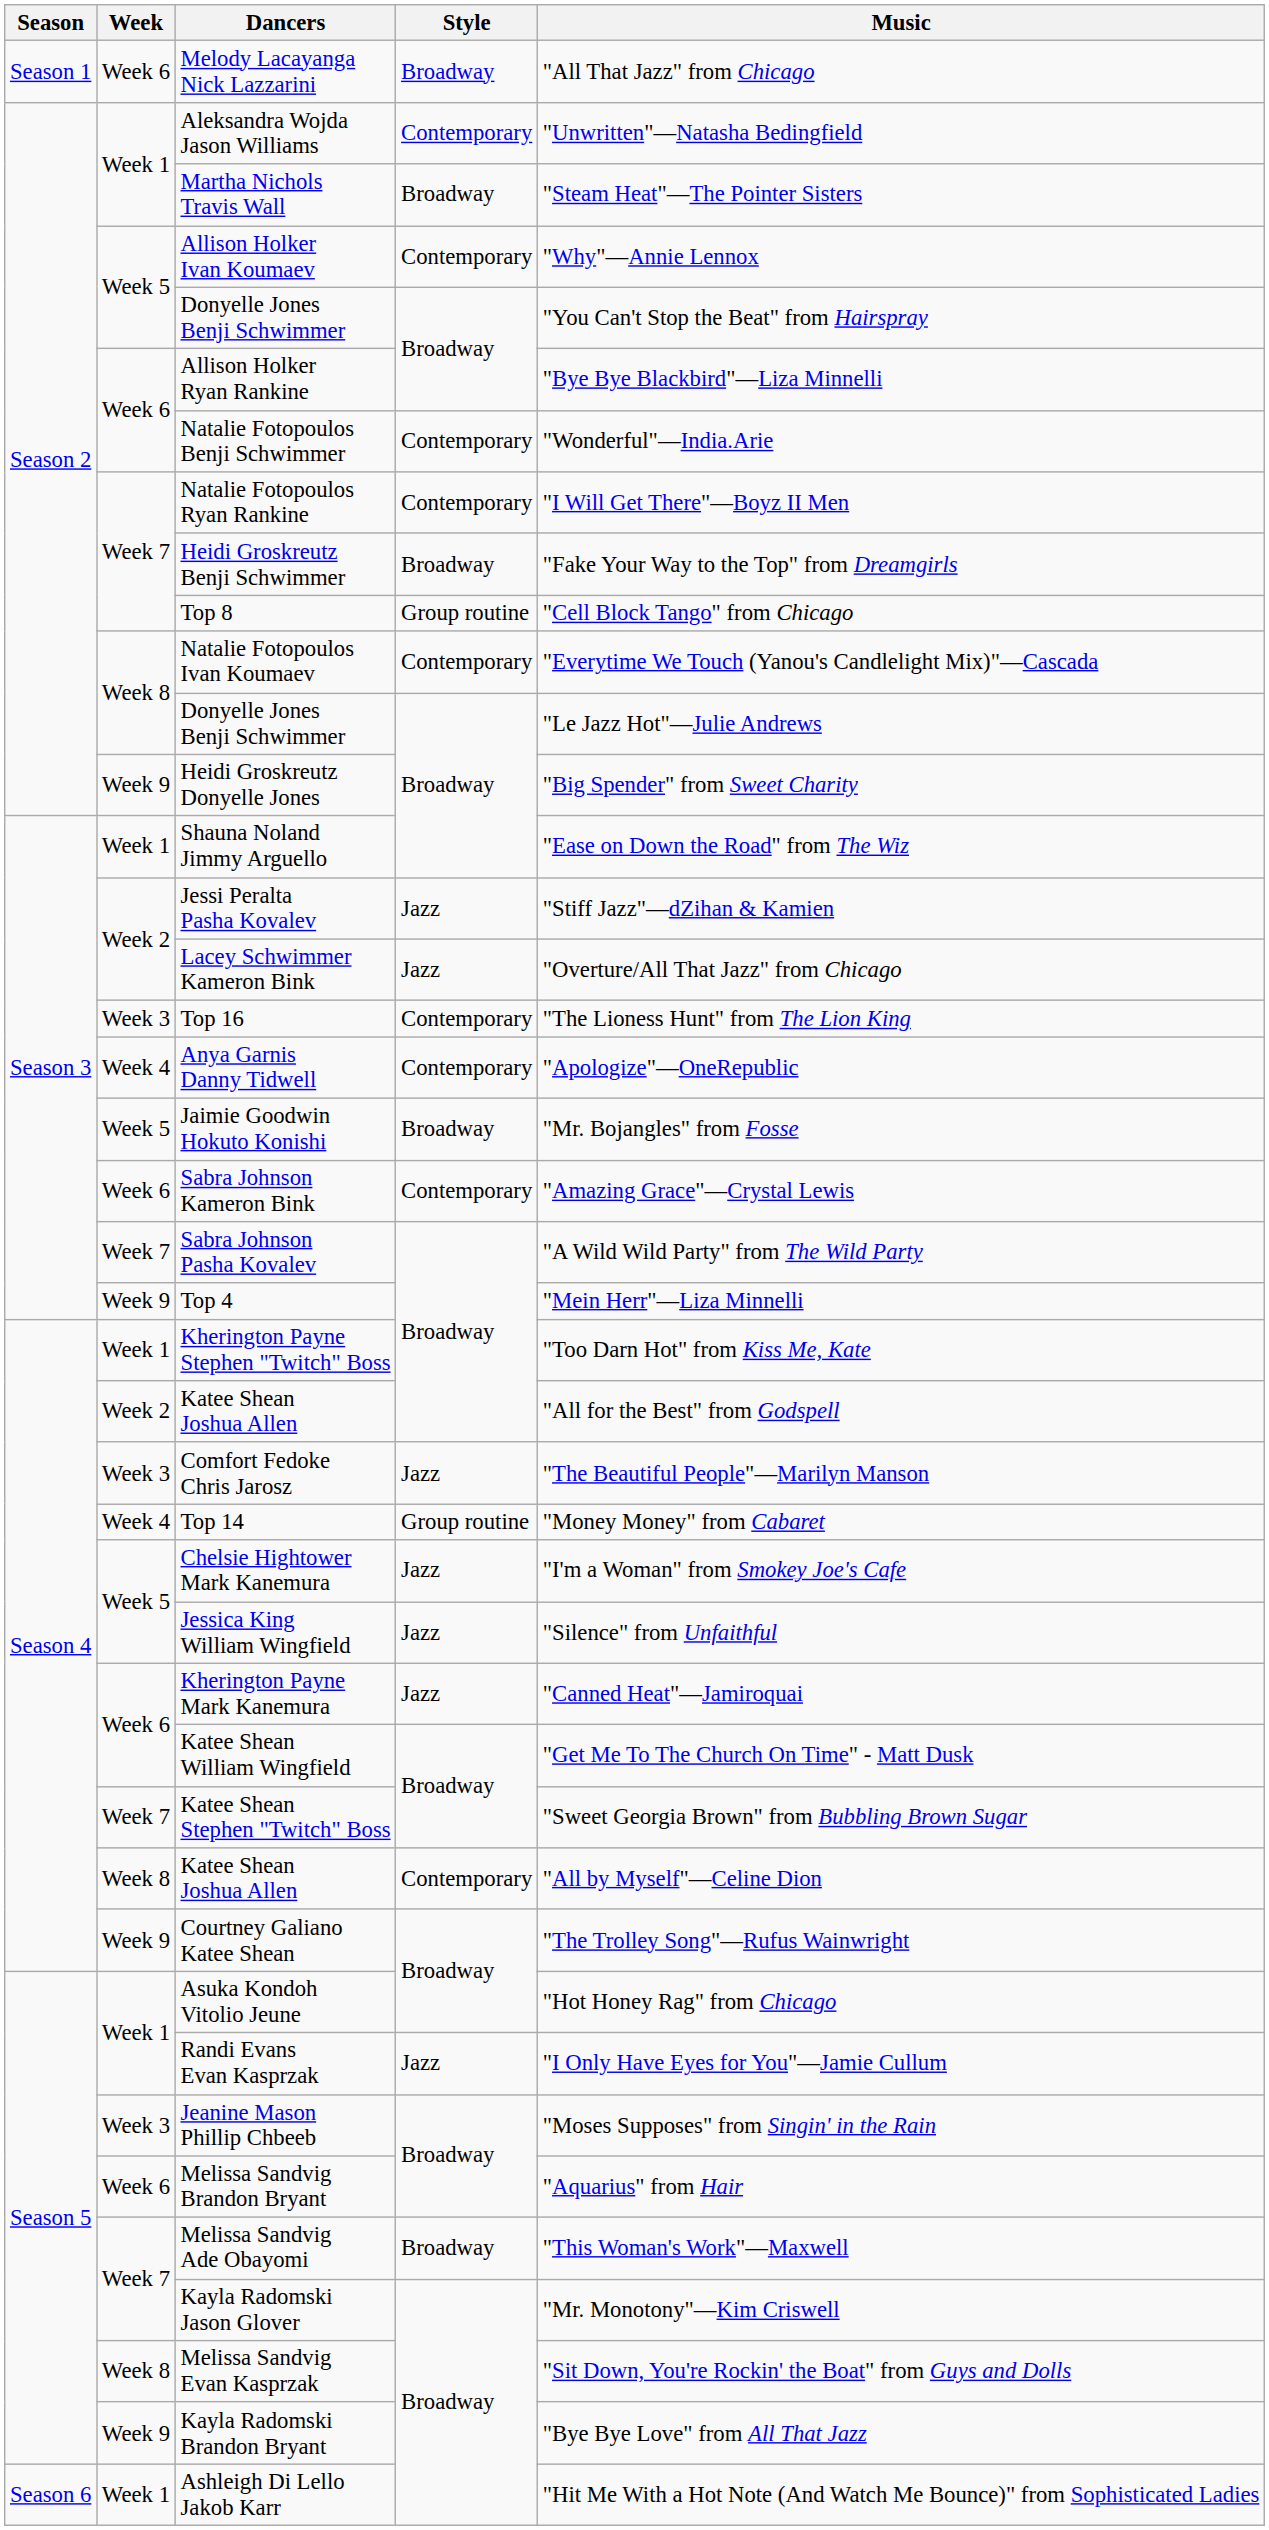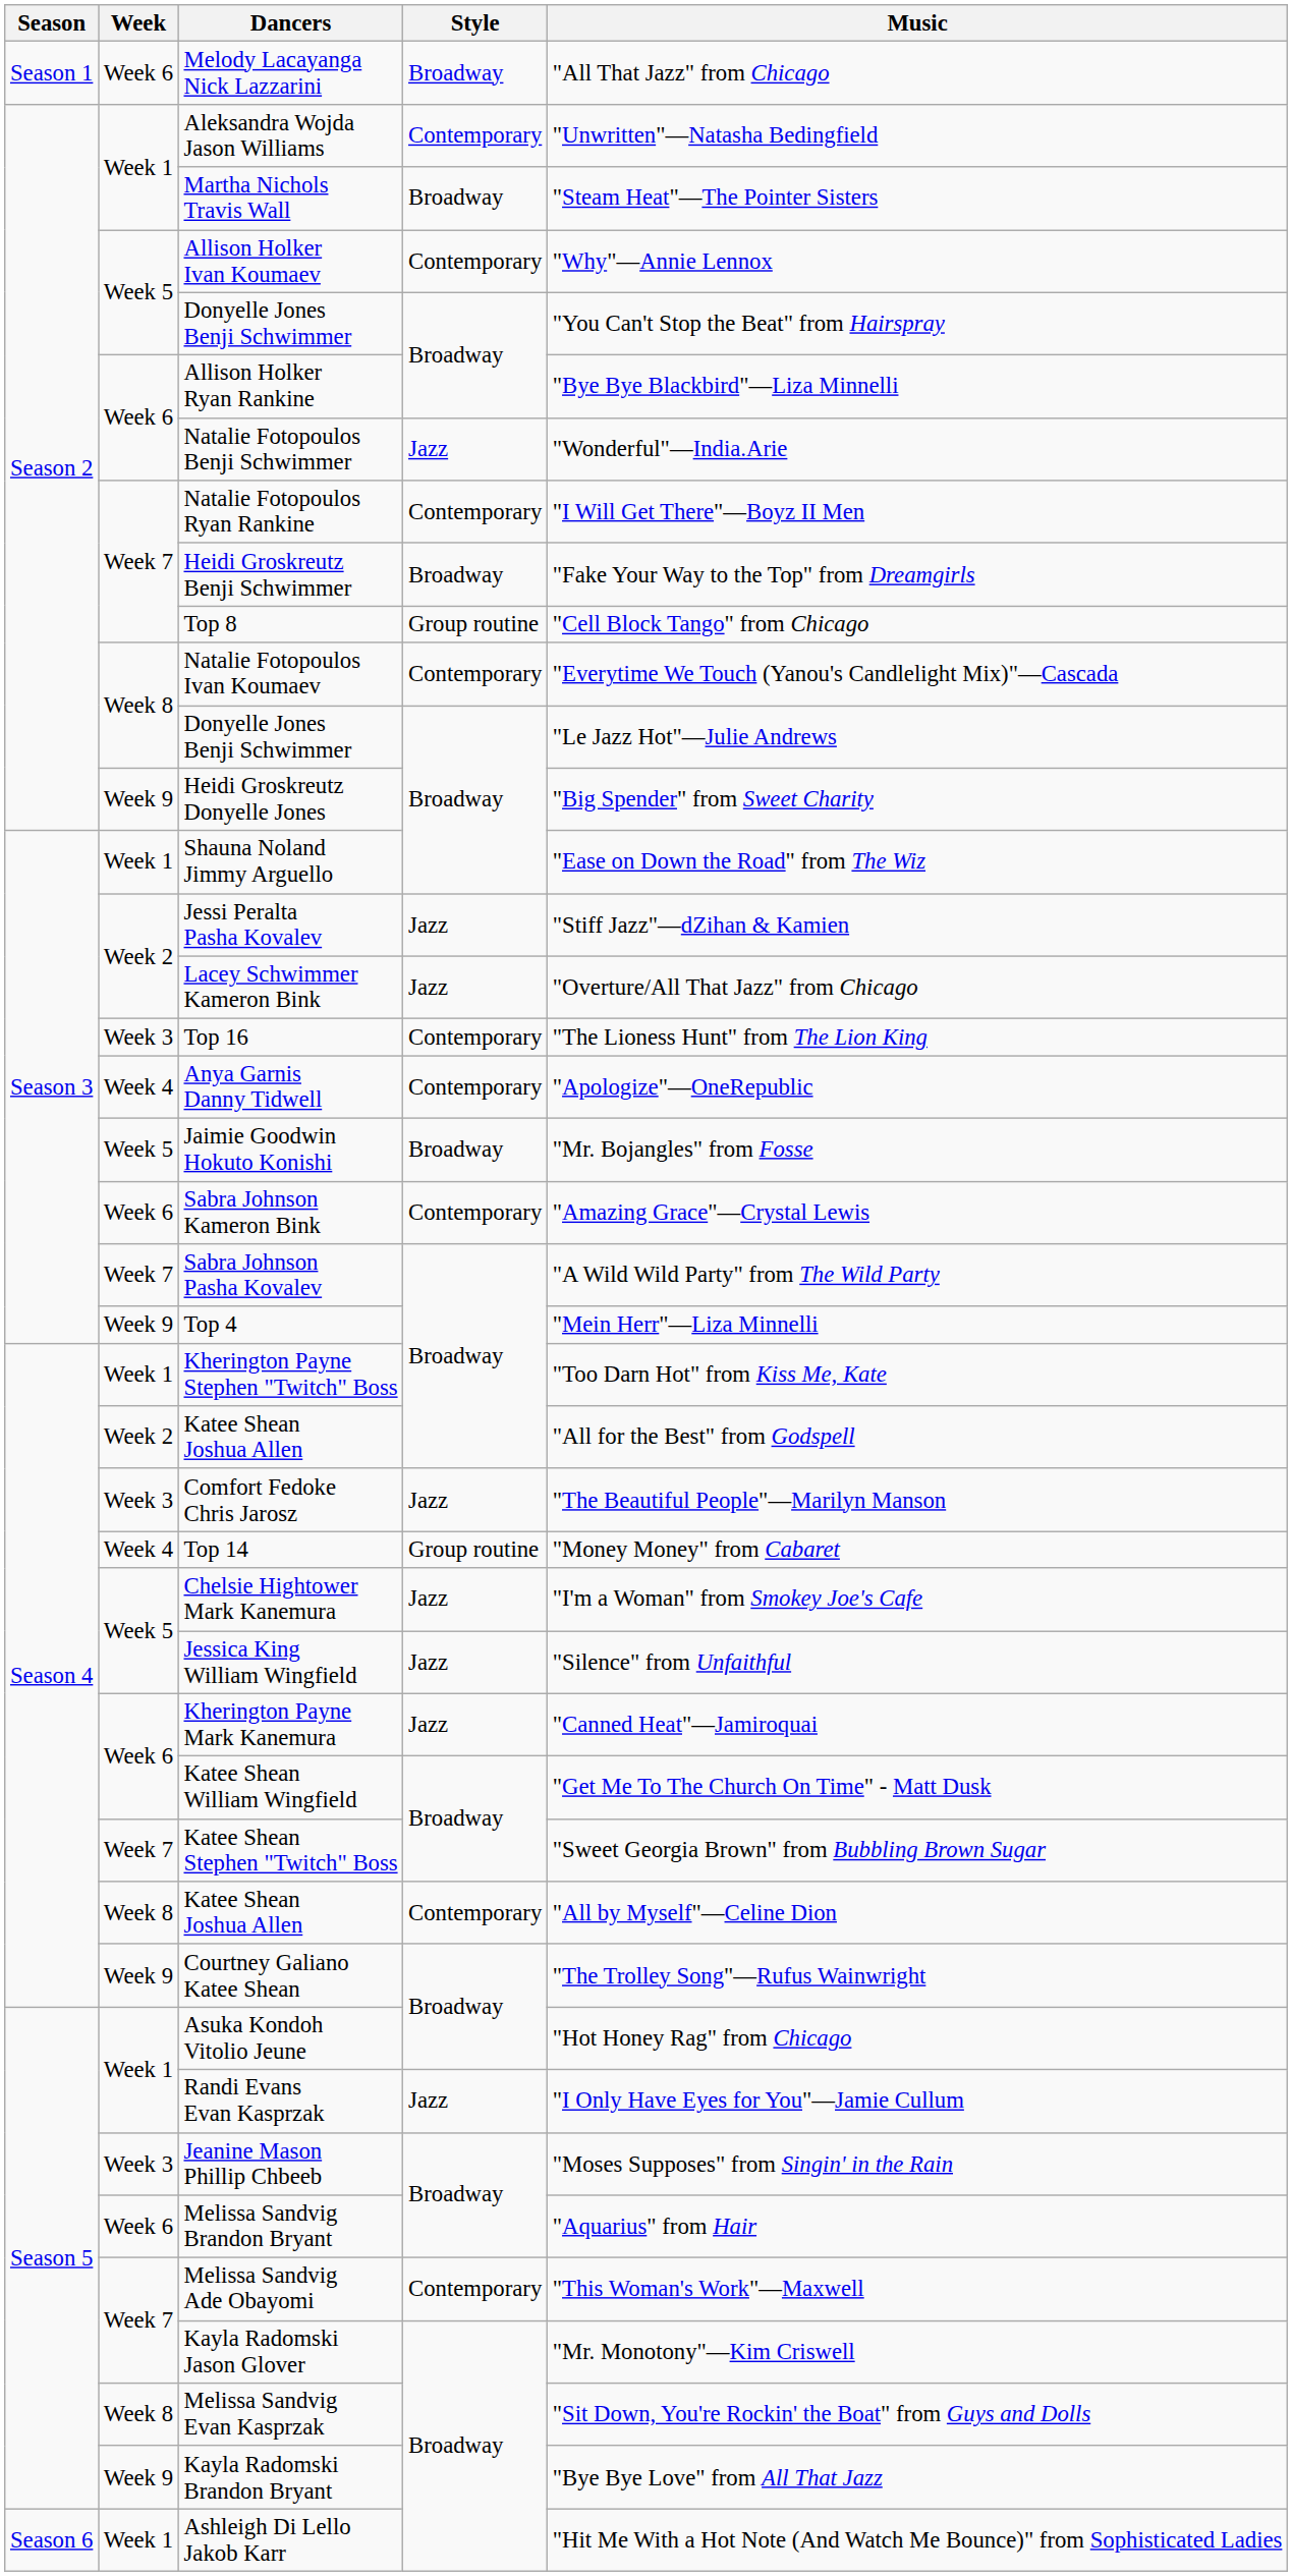 <table class="wikitable">
 <tr>
 <th>Season</th>
 <th>Week</th>
 <th>Dancers</th>
 <th>Style</th>
 <th>Music</th>
 </tr>
 <tr>
 <td><a href='#'>Season 1</a></td>
 <td>Week 6</td>
 <td><a href='#'>Melody Lacayanga</a><br><a href='#'>Nick Lazzarini</a></td>
 <td><a href='#'>Broadway</a></td>
 <td>"All That Jazz" from <em><a href='#'>Chicago</a></em></td>
 </tr>
 <tr>
 <td rowspan="12"><a href='#'>Season 2</a></td>
 <td rowspan="2">Week 1</td>
 <td>Aleksandra Wojda<br>Jason Williams</td>
 <td><a href='#'>Contemporary</a></td>
 <td>"<a href='#'>Unwritten</a>"—<a href='#'>Natasha Bedingfield</a></td>
 </tr>
 <tr>
 <td><a href='#'>Martha Nichols</a><br><a href='#'>Travis Wall</a></td>
 <td>Broadway</td>
 <td>"<a href='#'>Steam Heat</a>"—<a href='#'>The Pointer Sisters</a></td>
 </tr>
 <tr>
 <td rowspan="2">Week 5</td>
 <td><a href='#'>Allison Holker</a><br><a href='#'>Ivan Koumaev</a></td>
 <td>Contemporary</td>
 <td>"<a href='#'>Why</a>"—<a href='#'>Annie Lennox</a></td>
 </tr>
 <tr>
 <td>Donyelle Jones<br><a href='#'>Benji Schwimmer</a></td>
 <td rowspan="2">Broadway</td>
 <td>"You Can't Stop the Beat" from <em><a href='#'>Hairspray</a></em></td>
 </tr>
 <tr>
 <td rowspan="2">Week 6</td>
 <td>Allison Holker<br>Ryan Rankine</td>
 <td>"<a href='#'>Bye Bye Blackbird</a>"—<a href='#'>Liza Minnelli</a></td>
 </tr>
 <tr>
 <td>Natalie Fotopoulos<br>Benji Schwimmer</td>
-<td>Contemporary</td>
+<td><a href='#'>Jazz</a></td>
 <td>"Wonderful"—<a href='#'>India.Arie</a></td>
 </tr>
 <tr>
 <td rowspan="3">Week 7</td>
 <td>Natalie Fotopoulos<br>Ryan Rankine</td>
 <td>Contemporary</td>
 <td>"<a href='#'>I Will Get There</a>"—<a href='#'>Boyz II Men</a></td>
 </tr>
 <tr>
 <td><a href='#'>Heidi Groskreutz</a><br>Benji Schwimmer</td>
 <td>Broadway</td>
 <td>"Fake Your Way to the Top" from <em><a href='#'>Dreamgirls</a></em></td>
 </tr>
 <tr>
 <td>Top 8</td>
 <td>Group routine</td>
 <td>"<a href='#'>Cell Block Tango</a>" from <em>Chicago</em></td>
 </tr>
 <tr>
 <td rowspan="2">Week 8</td>
 <td>Natalie Fotopoulos<br>Ivan Koumaev</td>
 <td>Contemporary</td>
 <td>"<a href='#'>Everytime We Touch</a> (Yanou's Candlelight Mix)"—<a href='#'>Cascada</a></td>
 </tr>
 <tr>
 <td>Donyelle Jones<br>Benji Schwimmer</td>
 <td rowspan="3">Broadway</td>
 <td>"Le Jazz Hot"—<a href='#'>Julie Andrews</a></td>
 </tr>
 <tr>
 <td>Week 9</td>
 <td>Heidi Groskreutz<br>Donyelle Jones</td>
 <td>"<a href='#'>Big Spender</a>" from <em><a href='#'>Sweet Charity</a></em></td>
 </tr>
 <tr>
 <td rowspan="9"><a href='#'>Season 3</a></td>
 <td>Week 1</td>
 <td>Shauna Noland<br>Jimmy Arguello</td>
 <td>"<a href='#'>Ease on Down the Road</a>" from <em><a href='#'>The Wiz</a></em></td>
 </tr>
 <tr>
 <td rowspan="2">Week 2</td>
 <td>Jessi Peralta<br><a href='#'>Pasha Kovalev</a></td>
 <td>Jazz</td>
 <td>"Stiff Jazz"—<a href='#'>dZihan & Kamien</a></td>
 </tr>
 <tr>
 <td><a href='#'>Lacey Schwimmer</a><br>Kameron Bink</td>
 <td>Jazz</td>
 <td>"Overture/All That Jazz" from <em>Chicago</em></td>
 </tr>
 <tr>
 <td>Week 3</td>
 <td>Top 16</td>
 <td>Contemporary</td>
 <td>"The Lioness Hunt" from <em><a href='#'>The Lion King</a></em></td>
 </tr>
 <tr>
 <td>Week 4</td>
 <td><a href='#'>Anya Garnis</a><br><a href='#'>Danny Tidwell</a></td>
 <td>Contemporary</td>
 <td>"<a href='#'>Apologize</a>"—<a href='#'>OneRepublic</a></td>
 </tr>
 <tr>
 <td>Week 5</td>
 <td>Jaimie Goodwin<br><a href='#'>Hokuto Konishi</a></td>
 <td>Broadway</td>
 <td>"Mr. Bojangles" from <em><a href='#'>Fosse</a></em></td>
 </tr>
 <tr>
 <td>Week 6</td>
 <td><a href='#'>Sabra Johnson</a><br>Kameron Bink</td>
 <td>Contemporary</td>
 <td>"<a href='#'>Amazing Grace</a>"—<a href='#'>Crystal Lewis</a></td>
 </tr>
 <tr>
 <td>Week 7</td>
 <td><a href='#'>Sabra Johnson</a><br><a href='#'>Pasha Kovalev</a></td>
 <td rowspan="4">Broadway</td>
 <td>"A Wild Wild Party" from <em><a href='#'>The Wild Party</a></em></td>
 </tr>
 <tr>
 <td>Week 9</td>
 <td>Top 4</td>
 <td>"<a href='#'>Mein Herr</a>"—<a href='#'>Liza Minnelli</a></td>
 </tr>
 <tr>
 <td rowspan="11"><a href='#'>Season 4</a></td>
 <td>Week 1</td>
 <td><a href='#'>Kherington Payne</a><br><a href='#'>Stephen "Twitch" Boss</a></td>
 <td>"Too Darn Hot" from <em><a href='#'>Kiss Me, Kate</a></em></td>
 </tr>
 <tr>
 <td>Week 2</td>
 <td>Katee Shean<br><a href='#'>Joshua Allen</a></td>
 <td>"All for the Best" from <em><a href='#'>Godspell</a></em></td>
 </tr>
 <tr>
 <td>Week 3</td>
 <td>Comfort Fedoke<br>Chris Jarosz</td>
 <td>Jazz</td>
 <td>"<a href='#'>The Beautiful People</a>"—<a href='#'>Marilyn Manson</a></td>
 </tr>
 <tr>
 <td>Week 4</td>
 <td>Top 14</td>
 <td>Group routine</td>
 <td>"Money Money" from <em><a href='#'>Cabaret</a></em></td>
 </tr>
 <tr>
 <td rowspan="2">Week 5</td>
 <td><a href='#'>Chelsie Hightower</a><br>Mark Kanemura</td>
 <td>Jazz</td>
 <td>"I'm a Woman" from <em><a href='#'>Smokey Joe's Cafe</a></em></td>
 </tr>
 <tr>
 <td><a href='#'>Jessica King</a><br>William Wingfield</td>
 <td>Jazz</td>
 <td>"Silence" from <em><a href='#'>Unfaithful</a></em></td>
 </tr>
 <tr>
 <td rowspan="2">Week 6</td>
 <td><a href='#'>Kherington Payne</a><br>Mark Kanemura</td>
 <td>Jazz</td>
 <td>"<a href='#'>Canned Heat</a>"—<a href='#'>Jamiroquai</a></td>
 </tr>
 <tr>
 <td>Katee Shean<br>William Wingfield</td>
 <td rowspan="2">Broadway</td>
 <td>"<a href='#'>Get Me To The Church On Time</a>" - <a href='#'>Matt Dusk</a></td>
 </tr>
 <tr>
 <td>Week 7</td>
 <td>Katee Shean<br><a href='#'>Stephen "Twitch" Boss</a></td>
 <td>"Sweet Georgia Brown" from <em><a href='#'>Bubbling Brown Sugar</a></em></td>
 </tr>
 <tr>
 <td>Week 8</td>
 <td>Katee Shean<br><a href='#'>Joshua Allen</a></td>
 <td>Contemporary</td>
 <td>"<a href='#'>All by Myself</a>"—<a href='#'>Celine Dion</a></td>
 </tr>
 <tr>
 <td>Week 9</td>
 <td>Courtney Galiano<br>Katee Shean</td>
 <td rowspan="2">Broadway</td>
 <td>"<a href='#'>The Trolley Song</a>"—<a href='#'>Rufus Wainwright</a></td>
 </tr>
 <tr>
 <td rowspan="8"><a href='#'>Season 5</a></td>
 <td rowspan="2">Week 1</td>
 <td>Asuka Kondoh<br>Vitolio Jeune</td>
 <td>"Hot Honey Rag" from <em><a href='#'>Chicago</a></em></td>
 </tr>
 <tr>
 <td>Randi Evans<br>Evan Kasprzak</td>
 <td>Jazz</td>
 <td>"<a href='#'>I Only Have Eyes for You</a>"—<a href='#'>Jamie Cullum</a></td>
 </tr>
 <tr>
 <td>Week 3</td>
 <td><a href='#'>Jeanine Mason</a><br>Phillip Chbeeb</td>
 <td rowspan="2">Broadway</td>
 <td>"Moses Supposes" from <em><a href='#'>Singin' in the Rain</a></em></td>
 </tr>
 <tr>
 <td>Week 6</td>
 <td>Melissa Sandvig<br>Brandon Bryant</td>
 <td>"<a href='#'>Aquarius</a>" from <em><a href='#'>Hair</a></em></td>
 </tr>
 <tr>
 <td rowspan="2">Week 7</td>
 <td>Melissa Sandvig<br>Ade Obayomi</td>
-<td>Broadway</td>
+<td>Contemporary</td>
 <td>"<a href='#'>This Woman's Work</a>"—<a href='#'>Maxwell</a></td>
 </tr>
 <tr>
 <td>Kayla Radomski<br>Jason Glover</td>
 <td rowspan="4">Broadway</td>
 <td>"Mr. Monotony"—<a href='#'>Kim Criswell</a></td>
 </tr>
 <tr>
 <td>Week 8</td>
 <td>Melissa Sandvig<br>Evan Kasprzak</td>
 <td>"<a href='#'>Sit Down, You're Rockin' the Boat</a>" from <em><a href='#'>Guys and Dolls</a></em></td>
 </tr>
 <tr>
 <td>Week 9</td>
 <td>Kayla Radomski<br>Brandon Bryant</td>
 <td>"Bye Bye Love" from <em><a href='#'>All That Jazz</a></em></td>
 </tr>
 <tr>
 <td rowspan="1"><a href='#'>Season 6</a></td>
 <td>Week 1</td>
 <td>Ashleigh Di Lello<br>Jakob Karr</td>
 <td>"Hit Me With a Hot Note (And Watch Me Bounce)" from <a href='#'>Sophisticated Ladies</a></td>
 </tr>
 </table>
